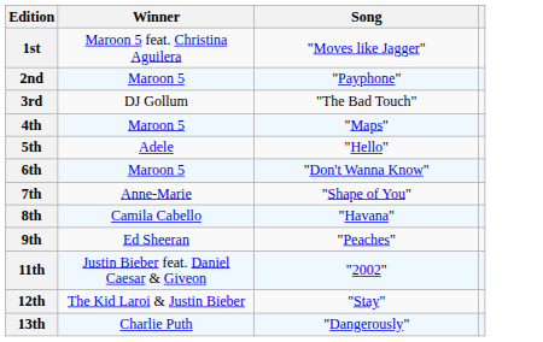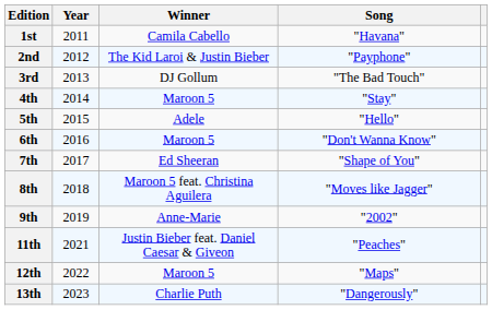 <table class="wikitable plainrowheaders" style="text-align: center">
 <tr>
 <th scope="col" width="50">Edition</th>
+<th scope="col" width="50">Year</th>
 <th scope="col" width="210">Winner</th>
 <th scope="col" width="240">Song</th>
 <th scope="col"></th>
 </tr>
 <tr>
 <th scope="row" style="text-align:center">1st</th>
-<td><a href='#'>Maroon 5</a> feat. <a href='#'>Christina Aguilera</a></td>
-<td>"<a href='#'>Moves like Jagger</a>"</td>
+<td>2011</td>
+<td><a href='#'>Camila Cabello</a></td>
+<td>"<a href='#'>Havana</a>"</td>
 <td style="text-align:center"></td>
 </tr>
 <tr style="background:#F0F8FF">
 <th scope="row" style="text-align:center">2nd</th>
-<td><a href='#'>Maroon 5</a></td>
+<td>2012</td>
+<td><a href='#'>The Kid Laroi</a> & <a href='#'>Justin Bieber</a></td>
 <td>"<a href='#'>Payphone</a>"</td>
 <td></td>
 </tr>
 <tr>
 <th scope="row" style="text-align:center">3rd</th>
+<td>2013</td>
 <td>DJ Gollum</td>
 <td>"The Bad Touch"</td>
 <td></td>
 </tr>
 <tr style="background:#F0F8FF">
 <th scope="row" style="text-align:center">4th</th>
+<td>2014</td>
 <td><a href='#'>Maroon 5</a></td>
-<td>"<a href='#'>Maps</a>"</td>
+<td>"<a href='#'>Stay</a>"</td>
 <td></td>
 </tr>
 <tr>
 <th scope="row" style="text-align:center">5th</th>
+<td>2015</td>
 <td><a href='#'>Adele</a></td>
 <td>"<a href='#'>Hello</a>"</td>
 <td></td>
 </tr>
 <tr style="background:#F0F8FF">
 <th scope="row" style="text-align:center">6th</th>
+<td>2016</td>
 <td><a href='#'>Maroon 5</a></td>
 <td>"<a href='#'>Don't Wanna Know</a>"</td>
 <td></td>
 </tr>
 <tr>
 <th scope="row" style="text-align:center">7th</th>
-<td><a href='#'>Anne-Marie</a></td>
+<td>2017</td>
+<td><a href='#'>Ed Sheeran</a></td>
 <td>"<a href='#'>Shape of You</a>"</td>
 <td></td>
 </tr>
 <tr style="background:#F0F8FF">
 <th scope="row" style="text-align:center">8th</th>
-<td><a href='#'>Camila Cabello</a></td>
-<td>"<a href='#'>Havana</a>"</td>
+<td>2018</td>
+<td><a href='#'>Maroon 5</a> feat. <a href='#'>Christina Aguilera</a></td>
+<td>"<a href='#'>Moves like Jagger</a>"</td>
 <td></td>
 </tr>
 <tr>
 <th scope="row" style="text-align:center">9th</th>
-<td><a href='#'>Ed Sheeran</a></td>
-<td>"<a href='#'>Peaches</a>"</td>
+<td>2019</td>
+<td><a href='#'>Anne-Marie</a></td>
+<td>"<a href='#'>2002</a>"</td>
 <td></td>
 </tr>
 <tr style="background:#F0F8FF">
 <th scope="row" style="text-align:center">11th</th>
+<td>2021</td>
 <td><a href='#'>Justin Bieber</a> feat. <a href='#'>Daniel Caesar</a> & <a href='#'>Giveon</a></td>
-<td>"<a href='#'>2002</a>"</td>
+<td>"<a href='#'>Peaches</a>"</td>
 <td></td>
 </tr>
 <tr>
 <th scope="row" style="text-align:center">12th</th>
-<td><a href='#'>The Kid Laroi</a> & <a href='#'>Justin Bieber</a></td>
-<td>"<a href='#'>Stay</a>"</td>
+<td>2022</td>
+<td><a href='#'>Maroon 5</a></td>
+<td>"<a href='#'>Maps</a>"</td>
 <td></td>
 </tr>
 <tr style="background:#F0F8FF">
 <th scope="row" style="text-align:center">13th</th>
+<td>2023</td>
 <td><a href='#'>Charlie Puth</a></td>
 <td>"<a href='#'>Dangerously</a>"</td>
 <td></td>
 </tr>
 </table>
